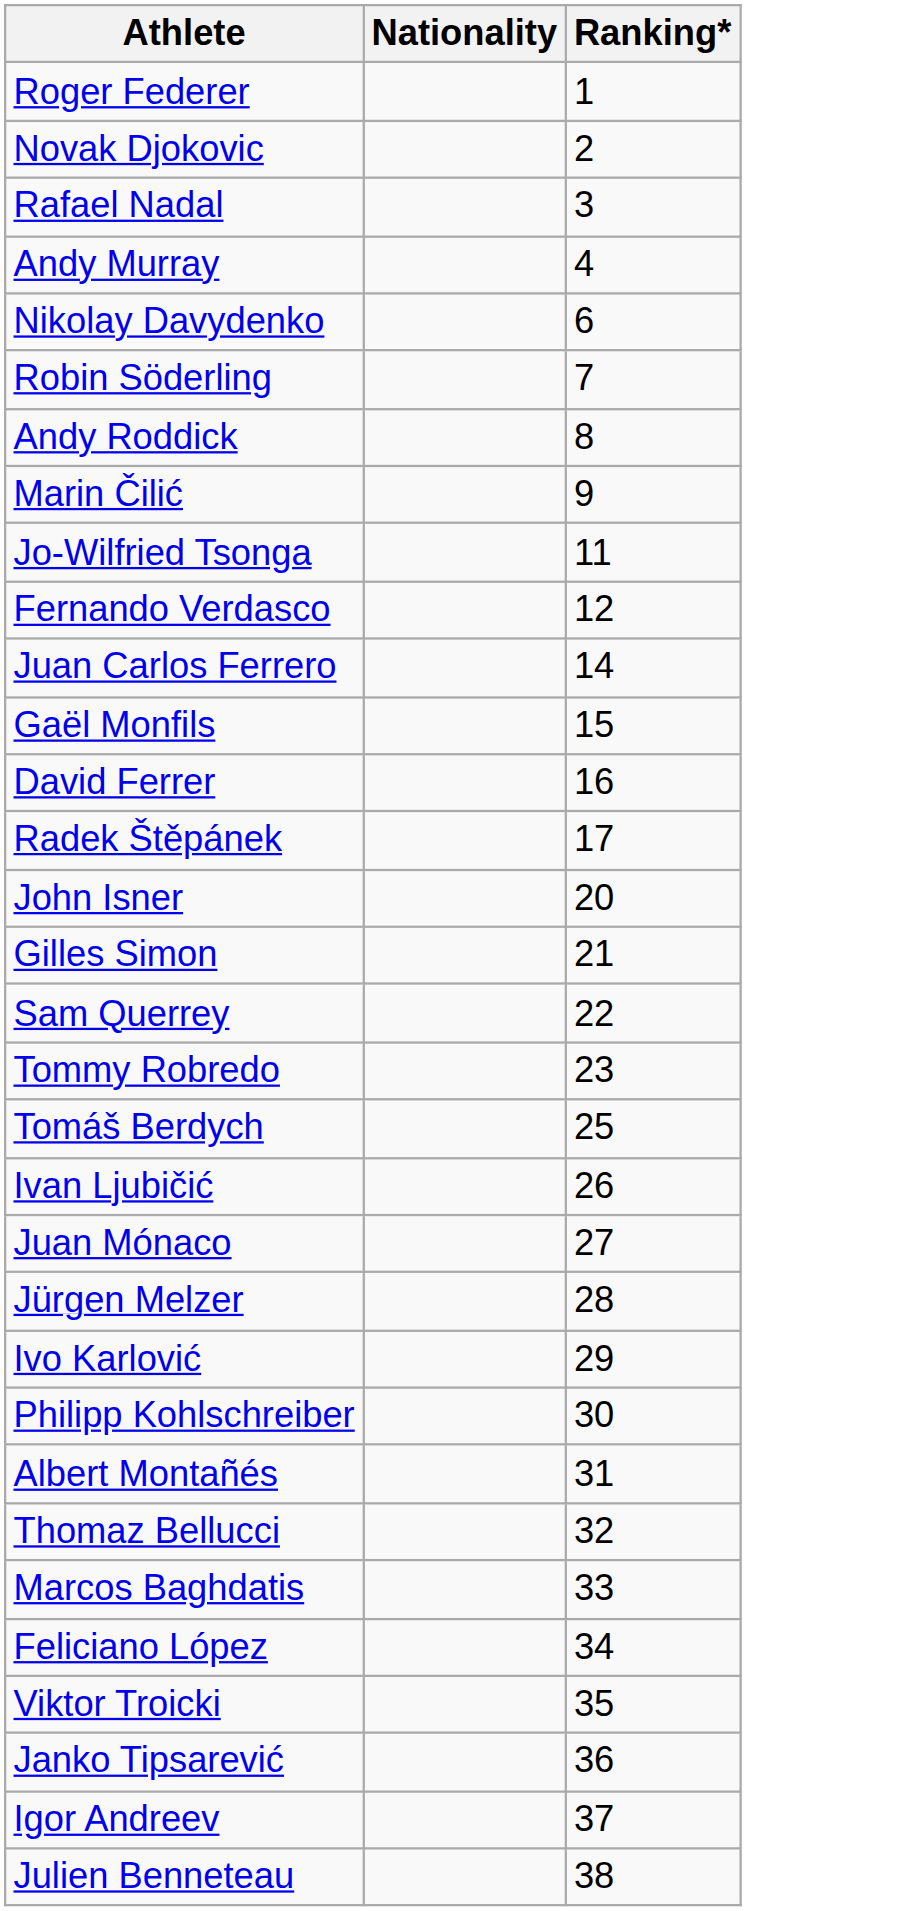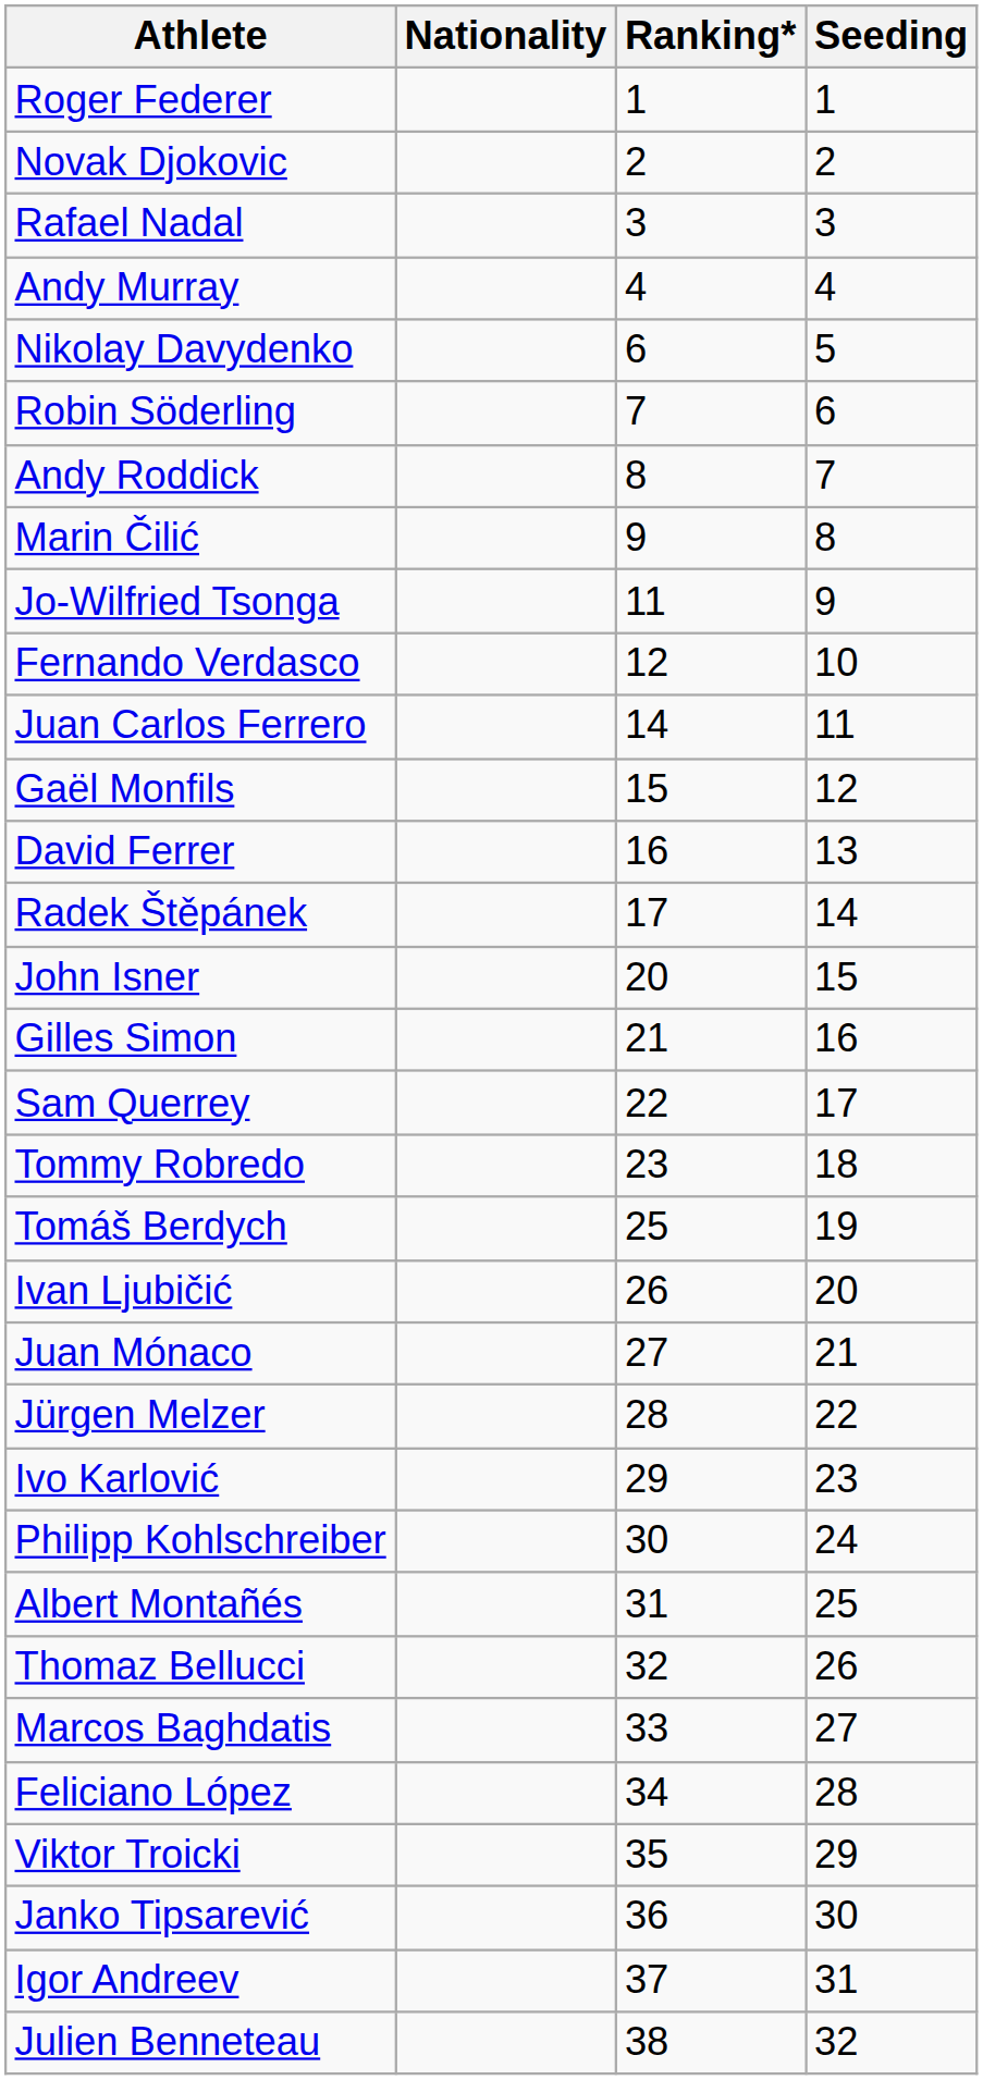 <table class="wikitable" border="1">
 <tr>
 <th>Athlete</th>
 <th>Nationality</th>
 <th>Ranking*</th>
+<th>Seeding</th>
 </tr>
 <tr>
 <td><a href='#'>Roger Federer</a></td>
 <td></td>
+<td>1</td>
 <td>1</td>
 </tr>
 <tr>
 <td><a href='#'>Novak Djokovic</a></td>
 <td></td>
 <td>2</td>
+<td>2</td>
 </tr>
 <tr>
 <td><a href='#'>Rafael Nadal</a></td>
 <td></td>
+<td>3</td>
 <td>3</td>
 </tr>
 <tr>
 <td><a href='#'>Andy Murray</a></td>
 <td></td>
 <td>4</td>
+<td>4</td>
 </tr>
 <tr>
 <td><a href='#'>Nikolay Davydenko</a></td>
 <td></td>
 <td>6</td>
+<td>5</td>
 </tr>
 <tr>
 <td><a href='#'>Robin Söderling</a></td>
 <td></td>
 <td>7</td>
+<td>6</td>
 </tr>
 <tr>
 <td><a href='#'>Andy Roddick</a></td>
 <td></td>
 <td>8</td>
+<td>7</td>
 </tr>
 <tr>
 <td><a href='#'>Marin Čilić</a></td>
 <td></td>
 <td>9</td>
+<td>8</td>
 </tr>
 <tr>
 <td><a href='#'>Jo-Wilfried Tsonga</a></td>
 <td></td>
 <td>11</td>
+<td>9</td>
 </tr>
 <tr>
 <td><a href='#'>Fernando Verdasco</a></td>
 <td></td>
 <td>12</td>
+<td>10</td>
 </tr>
 <tr>
 <td><a href='#'>Juan Carlos Ferrero</a></td>
 <td></td>
 <td>14</td>
+<td>11</td>
 </tr>
 <tr>
 <td><a href='#'>Gaël Monfils</a></td>
 <td></td>
 <td>15</td>
+<td>12</td>
 </tr>
 <tr>
 <td><a href='#'>David Ferrer</a></td>
 <td></td>
 <td>16</td>
+<td>13</td>
 </tr>
 <tr>
 <td><a href='#'>Radek Štěpánek</a></td>
 <td></td>
 <td>17</td>
+<td>14</td>
 </tr>
 <tr>
 <td><a href='#'>John Isner</a></td>
 <td></td>
 <td>20</td>
+<td>15</td>
 </tr>
 <tr>
 <td><a href='#'>Gilles Simon</a></td>
 <td></td>
 <td>21</td>
+<td>16</td>
 </tr>
 <tr>
 <td><a href='#'>Sam Querrey</a></td>
 <td></td>
 <td>22</td>
+<td>17</td>
 </tr>
 <tr>
 <td><a href='#'>Tommy Robredo</a></td>
 <td></td>
 <td>23</td>
+<td>18</td>
 </tr>
 <tr>
 <td><a href='#'>Tomáš Berdych</a></td>
 <td></td>
 <td>25</td>
+<td>19</td>
 </tr>
 <tr>
 <td><a href='#'>Ivan Ljubičić</a></td>
 <td></td>
 <td>26</td>
+<td>20</td>
 </tr>
 <tr>
 <td><a href='#'>Juan Mónaco</a></td>
 <td></td>
 <td>27</td>
+<td>21</td>
 </tr>
 <tr>
 <td><a href='#'>Jürgen Melzer</a></td>
 <td></td>
 <td>28</td>
+<td>22</td>
 </tr>
 <tr>
 <td><a href='#'>Ivo Karlović</a></td>
 <td></td>
 <td>29</td>
+<td>23</td>
 </tr>
 <tr>
 <td><a href='#'>Philipp Kohlschreiber</a></td>
 <td></td>
 <td>30</td>
+<td>24</td>
 </tr>
 <tr>
 <td><a href='#'>Albert Montañés</a></td>
 <td></td>
 <td>31</td>
+<td>25</td>
 </tr>
 <tr>
 <td><a href='#'>Thomaz Bellucci</a></td>
 <td></td>
 <td>32</td>
+<td>26</td>
 </tr>
 <tr>
 <td><a href='#'>Marcos Baghdatis</a></td>
 <td></td>
 <td>33</td>
+<td>27</td>
 </tr>
 <tr>
 <td><a href='#'>Feliciano López</a></td>
 <td></td>
 <td>34</td>
+<td>28</td>
 </tr>
 <tr>
 <td><a href='#'>Viktor Troicki</a></td>
 <td></td>
 <td>35</td>
+<td>29</td>
 </tr>
 <tr>
 <td><a href='#'>Janko Tipsarević</a></td>
 <td></td>
 <td>36</td>
+<td>30</td>
 </tr>
 <tr>
 <td><a href='#'>Igor Andreev</a></td>
 <td></td>
 <td>37</td>
+<td>31</td>
 </tr>
 <tr>
 <td><a href='#'>Julien Benneteau</a></td>
 <td></td>
 <td>38</td>
+<td>32</td>
 </tr>
 </table>
